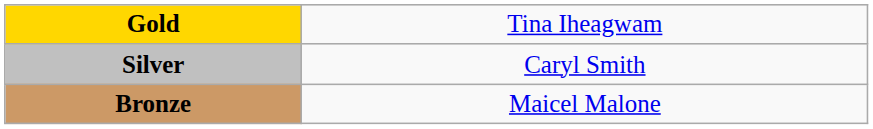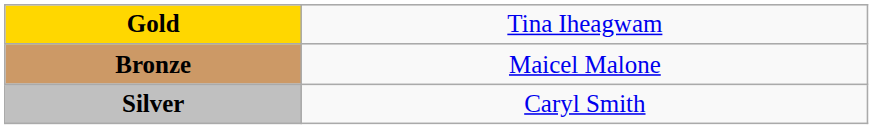 <table class="wikitable" style="text-align:center; " width="35%">
 <tr>
 <td bgcolor="gold"><strong>Gold</strong></td>
 <td><a href='#'>Tina Iheagwam</a><br>  <small><em></em></small></td>
 </tr>
 <tr>
+<td bgcolor="CC9966"><strong>Bronze</strong></td>
+<td><a href='#'>Maicel Malone</a><br>  <small><em></em></small></td>
+</tr>
+<tr>
 <td bgcolor="silver"><strong>Silver</strong></td>
 <td><a href='#'>Caryl Smith</a><br>  <small><em></em></small></td>
 </tr>
-<tr>
-<td bgcolor="CC9966"><strong>Bronze</strong></td>
-<td><a href='#'>Maicel Malone</a><br>  <small><em></em></small></td>
-</tr>
 </table>
